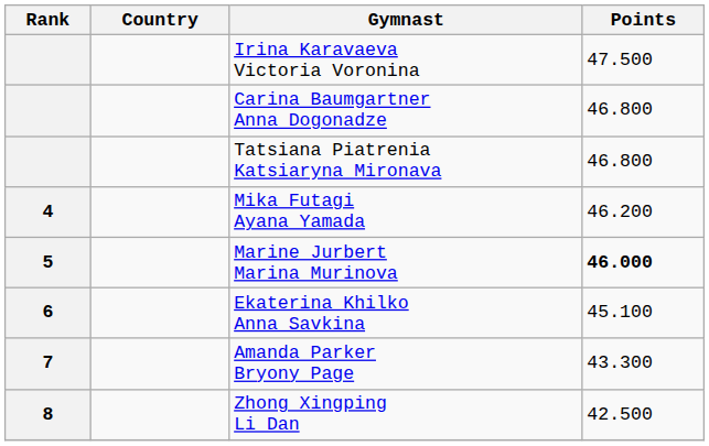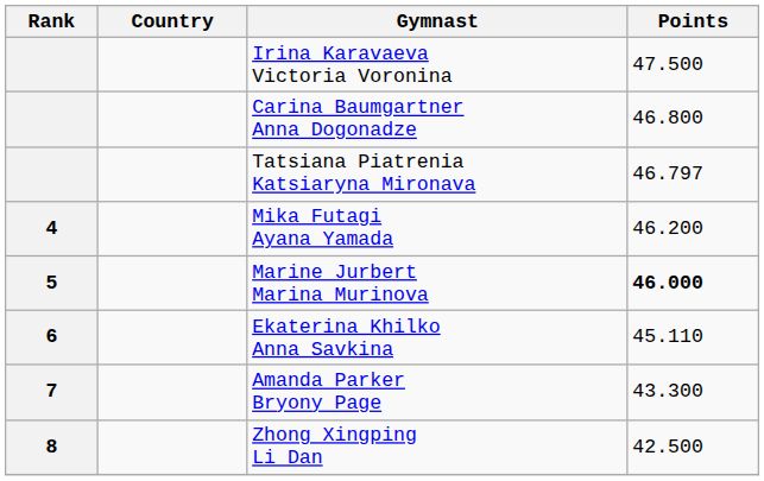 <table class="wikitable" width=500>
 <tr bgcolor="#efefef">
 <th>Rank</th>
 <th>Country</th>
 <th>Gymnast</th>
 <th>Points</th>
 </tr>
 <tr>
 <th></th>
 <td></td>
 <td><a href='#'>Irina Karavaeva</a> <br> Victoria Voronina</td>
 <td>47.500</td>
 </tr>
 <tr>
 <th></th>
 <td></td>
 <td><a href='#'>Carina Baumgartner</a><br><a href='#'>Anna Dogonadze</a></td>
 <td>46.800</td>
 </tr>
 <tr>
 <th></th>
 <td></td>
 <td>Tatsiana Piatrenia<br><a href='#'>Katsiaryna Mironava</a></td>
-<td>46.800</td>
+<td>46.797</td>
 </tr>
 <tr>
 <th>4</th>
 <td></td>
 <td><a href='#'>Mika Futagi</a><br><a href='#'>Ayana Yamada</a></td>
 <td>46.200</td>
 </tr>
 <tr>
 <th>5</th>
 <td></td>
 <td><a href='#'>Marine Jurbert</a><br><a href='#'>Marina Murinova</a></td>
 <td><strong>46.000</strong></td>
 </tr>
 <tr>
 <th>6</th>
 <td></td>
 <td><a href='#'>Ekaterina Khilko</a><br><a href='#'>Anna Savkina</a></td>
-<td>45.100</td>
+<td>45.110</td>
 </tr>
 <tr>
 <th>7</th>
 <td></td>
 <td><a href='#'>Amanda Parker</a><br><a href='#'>Bryony Page</a></td>
 <td>43.300</td>
 </tr>
 <tr>
 <th>8</th>
 <td></td>
 <td><a href='#'>Zhong Xingping</a><br><a href='#'>Li Dan</a></td>
 <td>42.500</td>
 </tr>
 <tr>
 </tr>
 </table>
